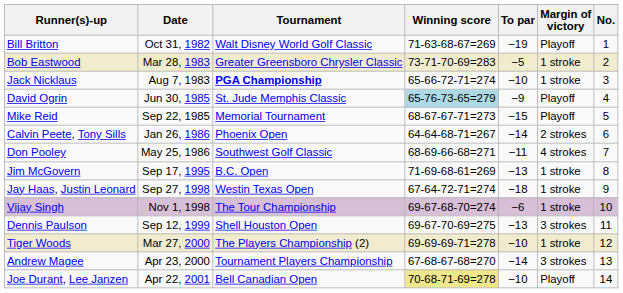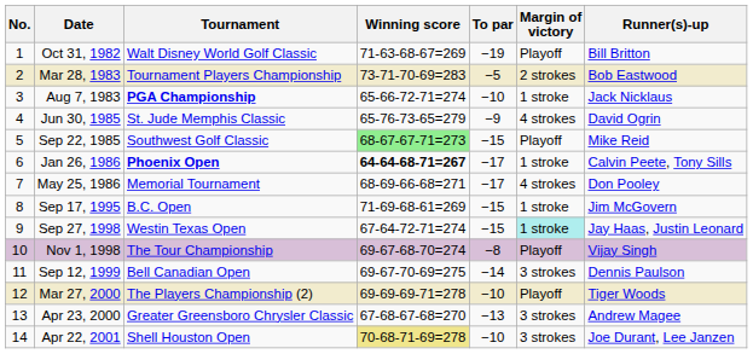 <table class="wikitable" style="font-size:95%;">
 <tr>
-<th>Runner(s)-up</th>
+<th>No.</th>
 <th>Date</th>
 <th>Tournament</th>
 <th>Winning score</th>
 <th>To par</th>
 <th>Margin of<br>victory</th>
-<th>No.</th>
+<th>Runner(s)-up</th>
 </tr>
 <tr>
-<td> <a href='#'>Bill Britton</a></td>
+<td align=center>1</td>
 <td align=right>Oct 31, <a href='#'>1982</a></td>
 <td><a href='#'>Walt Disney World Golf Classic</a></td>
 <td>71-63-68-67=269</td>
 <td align=center>−19</td>
 <td>Playoff</td>
-<td align=center>1</td>
+<td> <a href='#'>Bill Britton</a></td>
 </tr>
 <tr style="background:#f2ecce;">
-<td> <a href='#'>Bob Eastwood</a></td>
+<td align=center>2</td>
 <td align=right>Mar 28, <a href='#'>1983</a></td>
-<td><a href='#'>Greater Greensboro Chrysler Classic</a></td>
+<td><a href='#'>Tournament Players Championship</a></td>
 <td>73-71-70-69=283</td>
 <td align=center>−5</td>
-<td>1 stroke</td>
-<td align=center>2</td>
+<td>2 strokes</td>
+<td> <a href='#'>Bob Eastwood</a></td>
 </tr>
 <tr -style="background:#e5d1cb;">
-<td> <a href='#'>Jack Nicklaus</a></td>
+<td align=center>3</td>
 <td align=right>Aug 7, 1983</td>
 <td><strong><a href='#'>PGA Championship</a></strong></td>
 <td>65-66-72-71=274</td>
 <td align=center>−10</td>
 <td>1 stroke</td>
-<td align=center>3</td>
+<td> <a href='#'>Jack Nicklaus</a></td>
 </tr>
 <tr>
-<td> <a href='#'>David Ogrin</a></td>
+<td align=center>4</td>
 <td align=right>Jun 30, <a href='#'>1985</a></td>
 <td><a href='#'>St. Jude Memphis Classic</a></td>
-<td style="background: lightblue;">65-76-73-65=279</td>
+<td>65-76-73-65=279</td>
 <td align=center>−9</td>
-<td>Playoff</td>
-<td align=center>4</td>
+<td>4 strokes</td>
+<td> <a href='#'>David Ogrin</a></td>
 </tr>
 <tr>
-<td> <a href='#'>Mike Reid</a></td>
+<td align=center>5</td>
 <td align=right>Sep 22, 1985</td>
-<td><a href='#'>Memorial Tournament</a></td>
-<td>68-67-67-71=273</td>
+<td><a href='#'>Southwest Golf Classic</a></td>
+<td style="background: lightgreen;">68-67-67-71=273</td>
 <td align=center>−15</td>
 <td>Playoff</td>
-<td align=center>5</td>
+<td> <a href='#'>Mike Reid</a></td>
 </tr>
 <tr>
+<td align=center>6</td>
+<td align=right>Jan 26, <a href='#'>1986</a></td>
+<td><strong><a href='#'>Phoenix Open</a></strong></td>
+<td><strong>64-64-68-71=267</strong></td>
+<td align=center>−17</td>
+<td>1 stroke</td>
 <td> <a href='#'>Calvin Peete</a>,  <a href='#'>Tony Sills</a></td>
-<td align=right>Jan 26, <a href='#'>1986</a></td>
-<td><a href='#'>Phoenix Open</a></td>
-<td>64-64-68-71=267</td>
-<td align=center>−14</td>
-<td>2 strokes</td>
-<td align=center>6</td>
 </tr>
 <tr>
+<td align=center>7</td>
+<td align=right>May 25, 1986</td>
+<td><a href='#'>Memorial Tournament</a></td>
+<td>68-69-66-68=271</td>
+<td align=center>−17</td>
+<td>4 strokes</td>
 <td> <a href='#'>Don Pooley</a></td>
-<td align=right>May 25, 1986</td>
-<td><a href='#'>Southwest Golf Classic</a></td>
-<td>68-69-66-68=271</td>
-<td align=center>−11</td>
-<td>4 strokes</td>
-<td align=center>7</td>
 </tr>
 <tr>
-<td> <a href='#'>Jim McGovern</a></td>
+<td align=center>8</td>
 <td align=right>Sep 17, <a href='#'>1995</a></td>
 <td><a href='#'>B.C. Open</a></td>
 <td>71-69-68-61=269</td>
-<td align=center>−13</td>
+<td align=center>−15</td>
 <td>1 stroke</td>
-<td align=center>8</td>
+<td> <a href='#'>Jim McGovern</a></td>
 </tr>
 <tr>
-<td> <a href='#'>Jay Haas</a>,  <a href='#'>Justin Leonard</a></td>
+<td align=center>9</td>
 <td align=right>Sep 27, <a href='#'>1998</a></td>
 <td><a href='#'>Westin Texas Open</a></td>
 <td>67-64-72-71=274</td>
-<td align=center>−18</td>
-<td>1 stroke</td>
-<td align=center>9</td>
+<td align=center>−15</td>
+<td style="background: paleturquoise;">1 stroke</td>
+<td> <a href='#'>Jay Haas</a>,  <a href='#'>Justin Leonard</a></td>
 </tr>
 <tr style="background:thistle;">
-<td> <a href='#'>Vijay Singh</a></td>
+<td align=center>10</td>
 <td align=right>Nov 1, 1998</td>
 <td><a href='#'>The Tour Championship</a></td>
 <td>69-67-68-70=274</td>
-<td align=center>−6</td>
-<td>1 stroke</td>
-<td align=center>10</td>
+<td align=center>−8</td>
+<td>Playoff</td>
+<td> <a href='#'>Vijay Singh</a></td>
 </tr>
 <tr>
+<td align=center>11</td>
+<td align=right>Sep 12, <a href='#'>1999</a></td>
+<td><a href='#'>Bell Canadian Open</a></td>
+<td>69-67-70-69=275</td>
+<td align=center>−14</td>
+<td>3 strokes</td>
 <td> <a href='#'>Dennis Paulson</a></td>
-<td align=right>Sep 12, <a href='#'>1999</a></td>
-<td><a href='#'>Shell Houston Open</a></td>
-<td>69-67-70-69=275</td>
-<td align=center>−13</td>
-<td>3 strokes</td>
-<td align=center>11</td>
 </tr>
 <tr style="background:#f2ecce;">
-<td> <a href='#'>Tiger Woods</a></td>
+<td align=center>12</td>
 <td align=right>Mar 27, <a href='#'>2000</a></td>
 <td><a href='#'>The Players Championship</a> (2)</td>
 <td>69-69-69-71=278</td>
 <td align=center>−10</td>
-<td>1 stroke</td>
-<td align=center>12</td>
+<td>Playoff</td>
+<td> <a href='#'>Tiger Woods</a></td>
 </tr>
 <tr>
+<td align=center>13</td>
+<td align=right>Apr 23, 2000</td>
+<td><a href='#'>Greater Greensboro Chrysler Classic</a></td>
+<td>67-68-67-68=270</td>
+<td align=center>−13</td>
+<td>3 strokes</td>
 <td> <a href='#'>Andrew Magee</a></td>
-<td align=right>Apr 23, 2000</td>
-<td><a href='#'>Tournament Players Championship</a></td>
-<td>67-68-67-68=270</td>
-<td align=center>−14</td>
-<td>3 strokes</td>
-<td align=center>13</td>
 </tr>
 <tr>
-<td> <a href='#'>Joe Durant</a>,  <a href='#'>Lee Janzen</a></td>
+<td align=center>14</td>
 <td align=right>Apr 22, <a href='#'>2001</a></td>
-<td><a href='#'>Bell Canadian Open</a></td>
+<td><a href='#'>Shell Houston Open</a></td>
 <td style="background: khaki;">70-68-71-69=278</td>
 <td align=center>−10</td>
-<td>Playoff</td>
-<td align=center>14</td>
+<td>3 strokes</td>
+<td> <a href='#'>Joe Durant</a>,  <a href='#'>Lee Janzen</a></td>
 </tr>
 </table>
